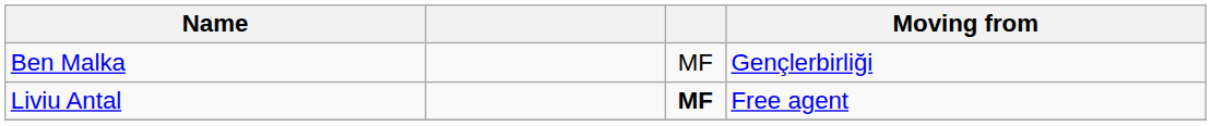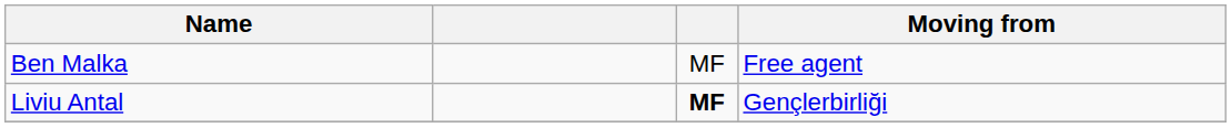 <table class="wikitable" style="text-align: center; width:50%">
 <tr>
 <th width=35% align="center">Name</th>
 <th width=20% align="center"></th>
 <th width=5% align="center"></th>
 <th width=50% align="center">Moving from</th>
 </tr>
 <tr>
 <td align=left><a href='#'>Ben Malka</a></td>
 <td></td>
 <td>MF</td>
-<td align=left> <a href='#'>Gençlerbirliği</a></td>
+<td align=left><a href='#'>Free agent</a></td>
 </tr>
 <tr>
 <td align=left><a href='#'>Liviu Antal</a></td>
 <td></td>
 <td><strong>MF</strong></td>
-<td align=left><a href='#'>Free agent</a></td>
+<td align=left> <a href='#'>Gençlerbirliği</a></td>
 </tr>
 <tr>
 </tr>
 </table>
